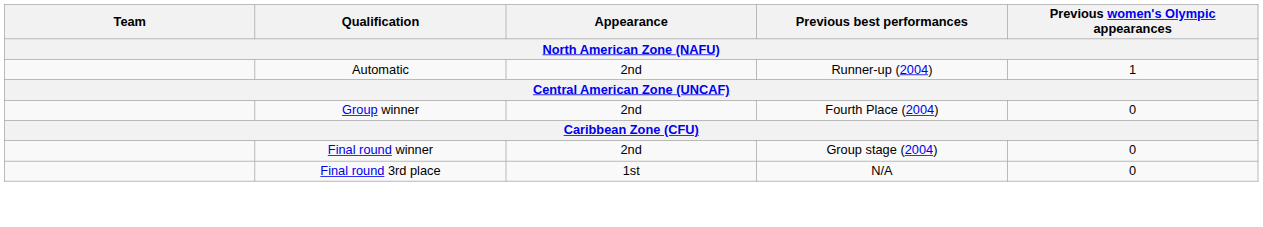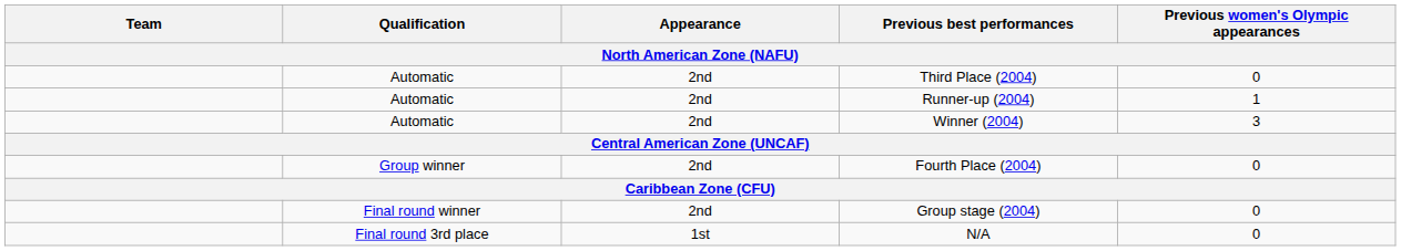 <table class="wikitable">
 <tr>
 <th width=20%>Team</th>
 <th width=20%>Qualification</th>
 <th width=20%>Appearance</th>
 <th width=20%>Previous best performances</th>
 <th width=20%>Previous <a href='#'>women's Olympic</a> appearances</th>
 </tr>
 <tr>
 <th colspan=5><strong><a href='#'>North American Zone (NAFU)</a></strong></th>
 </tr>
 <tr>
 <td align=left></td>
 <td align=center>Automatic</td>
 <td align=center>2nd</td>
+<td align=center>Third Place (<a href='#'>2004</a>)</td>
+<td align=center>0</td>
+</tr>
+<tr>
+<td align=left></td>
+<td align=center>Automatic</td>
+<td align=center>2nd</td>
 <td align=center>Runner-up (<a href='#'>2004</a>)</td>
 <td align=center>1</td>
+</tr>
+<tr>
+<td align=left></td>
+<td align=center>Automatic</td>
+<td align=center>2nd</td>
+<td align=center>Winner (<a href='#'>2004</a>)</td>
+<td align=center>3</td>
 </tr>
 <tr>
 <th colspan=5><a href='#'>Central American Zone (UNCAF)</a></th>
 </tr>
 <tr>
 <td align=left></td>
 <td align=center><a href='#'>Group</a> winner</td>
 <td align=center>2nd</td>
 <td align=center>Fourth Place (<a href='#'>2004</a>)</td>
 <td align=center>0</td>
 </tr>
 <tr>
 <th colspan=5><a href='#'>Caribbean Zone (CFU)</a></th>
 </tr>
 <tr>
 <td align=left></td>
 <td align=center><a href='#'>Final round</a> winner</td>
 <td align=center>2nd</td>
 <td align=center>Group stage (<a href='#'>2004</a>)</td>
 <td align=center>0</td>
 </tr>
 <tr>
 <td align=left></td>
 <td align=center><a href='#'>Final round</a> 3rd place</td>
 <td align=center>1st</td>
 <td align=center>N/A</td>
 <td align=center>0</td>
 </tr>
 </table>
